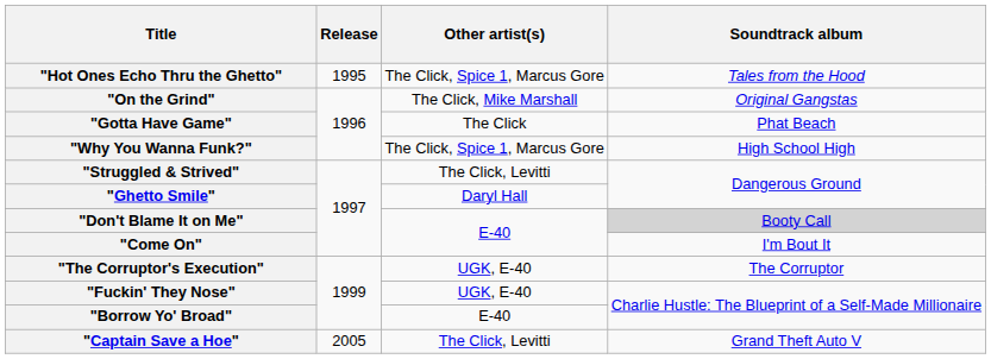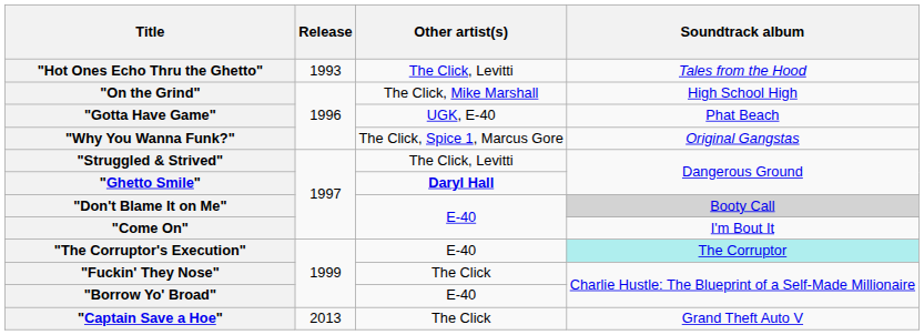 <table class="wikitable plainrowheaders" style="text-align:center;">
 <tr>
 <th scope="col" style="width:20em;"><br>Title<br><br></th>
 <th scope="col">Release</th>
 <th scope="col">Other artist(s)</th>
 <th scope="col">Soundtrack album</th>
 </tr>
 <tr>
 <th scope="row">"Hot Ones Echo Thru the Ghetto"</th>
-<td>1995</td>
-<td>The Click, <a href='#'>Spice 1</a>, Marcus Gore</td>
+<td>1993</td>
+<td><a href='#'>The Click</a>, Levitti</td>
 <td><a href='#'><em>Tales from the Hood</em></a></td>
 </tr>
 <tr>
 <th scope="row">"On the Grind"</th>
 <td rowspan="3">1996</td>
 <td>The Click, <a href='#'>Mike Marshall</a></td>
-<td><a href='#'><em>Original Gangstas</em></a></td>
+<td><a href='#'></em>High School High<em></a></td>
 </tr>
 <tr>
 <th scope="row">"Gotta Have Game"</th>
-<td>The Click</td>
+<td><a href='#'>UGK</a>, E-40</td>
 <td><em><a href='#'></em>Phat Beach<em></a></td>
 </tr>
 <tr>
 <th scope="row">"Why You Wanna Funk?"</th>
 <td>The Click, <a href='#'>Spice 1</a>, Marcus Gore</td>
-<td><a href='#'></em>High School High<em></a></td>
+<td><a href='#'><em>Original Gangstas</em></a></td>
 </tr>
 <tr>
 <th scope="row">"Struggled & Strived"</th>
 <td rowspan="4">1997</td>
 <td>The Click, Levitti</td>
 <td rowspan="2"></em><a href='#'>Dangerous Ground</a><em></td>
 </tr>
 <tr>
 <th scope="row">"<a href='#'>Ghetto Smile</a>"</th>
-<td><a href='#'>Daryl Hall</a></td>
+<td><strong><a href='#'>Daryl Hall</a></strong></td>
 </tr>
 <tr>
 <th scope="row">"Don't Blame It on Me"</th>
 <td rowspan="2"><a href='#'>E-40</a></td>
 <td style="background: lightgrey;"></em><a href='#'>Booty Call</a><em></td>
 </tr>
 <tr>
 <th scope="row">"Come On"</th>
 <td></em><a href='#'>I'm Bout It</a><em></td>
 </tr>
 <tr>
 <th scope="row">"The Corruptor's Execution"</th>
 <td rowspan="3">1999</td>
-<td><a href='#'>UGK</a>, E-40</td>
-<td></em><a href='#'>The Corruptor</a><em></td>
+<td>E-40</td>
+<td style="background: paleturquoise;"></em><a href='#'>The Corruptor</a><em></td>
 </tr>
 <tr>
 <th scope="row">"Fuckin' They Nose"</th>
-<td><a href='#'>UGK</a>, E-40</td>
+<td>The Click</td>
 <td rowspan="2"></em><a href='#'>Charlie Hustle: The Blueprint of a Self-Made Millionaire</a><em></td>
 </tr>
 <tr>
 <th scope="row">"Borrow Yo' Broad"</th>
 <td>E-40</td>
 </tr>
 <tr>
 <th scope="row">"<a href='#'>Captain Save a Hoe</a>"</th>
-<td>2005</td>
-<td><a href='#'>The Click</a>, Levitti</td>
+<td>2013</td>
+<td>The Click</td>
 <td></em><a href='#'>Grand Theft Auto V</a><em></td>
 </tr>
 </table>
